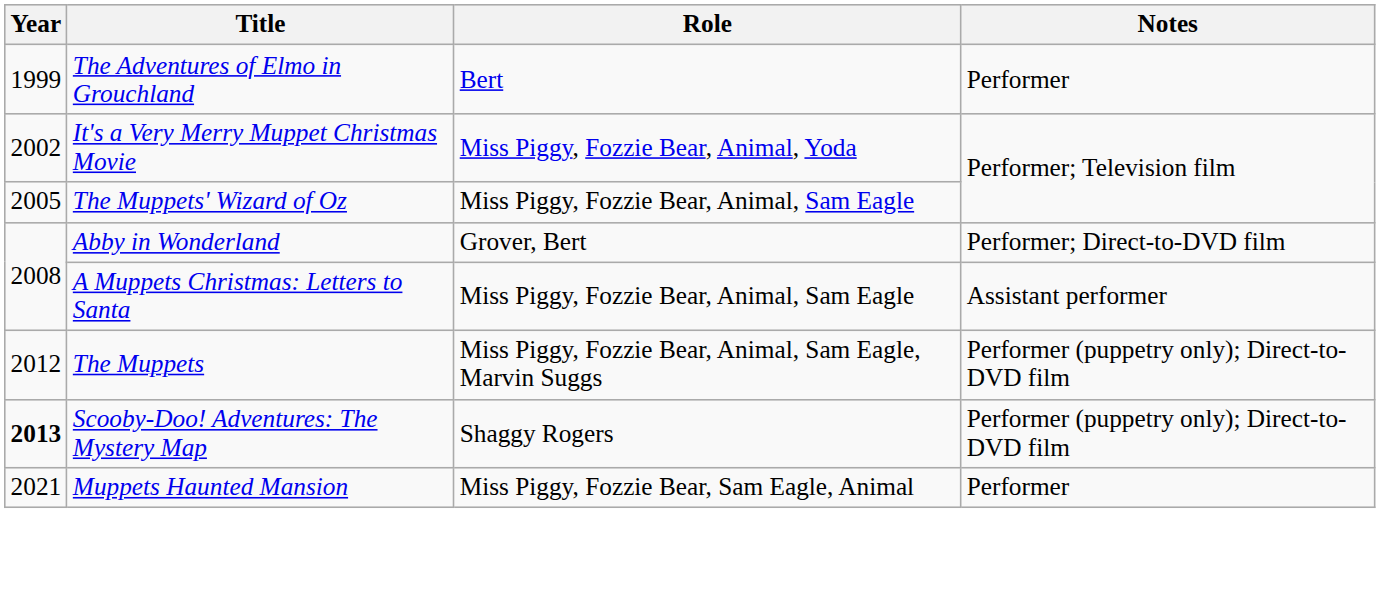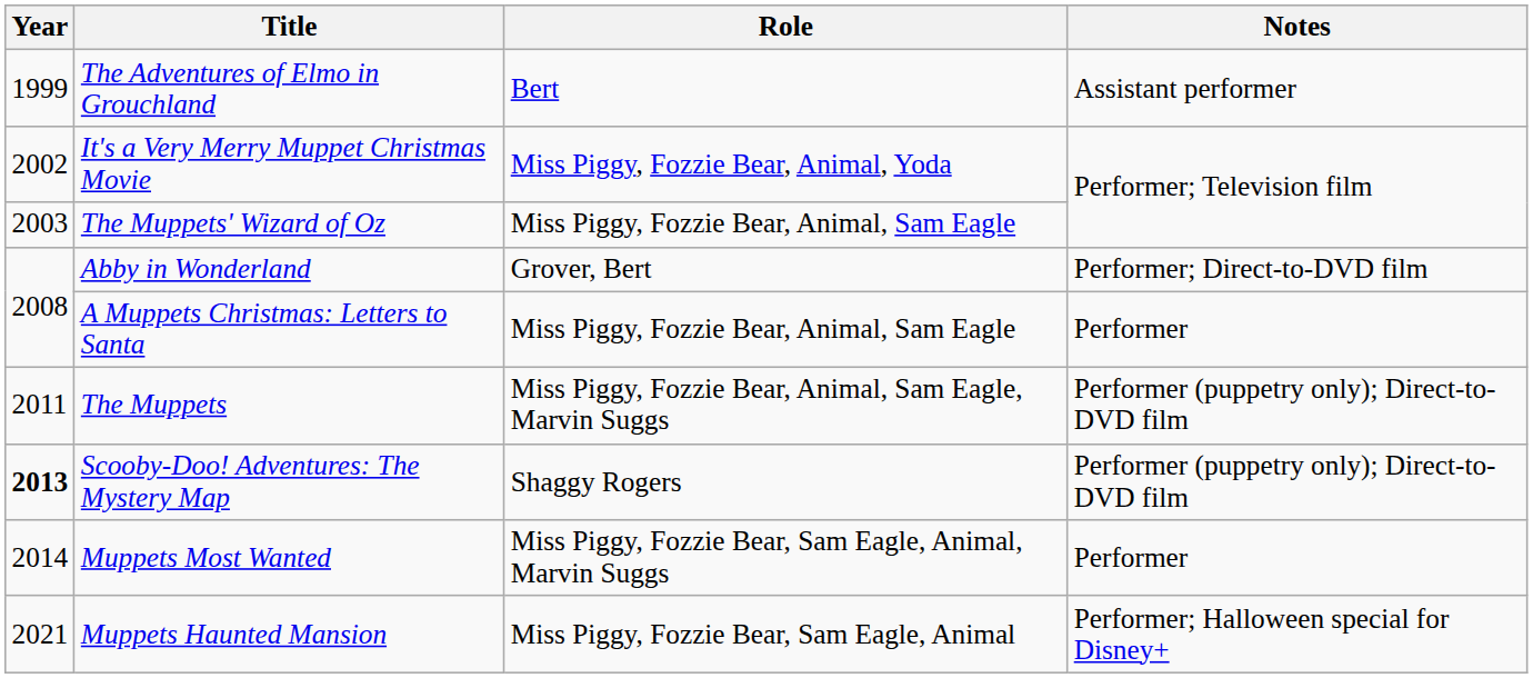 <table class="wikitable">
 <tr>
 <th>Year</th>
 <th>Title</th>
 <th>Role</th>
 <th>Notes</th>
 </tr>
 <tr>
 <td>1999</td>
 <td><em><a href='#'>The Adventures of Elmo in Grouchland</a></em></td>
 <td><a href='#'>Bert</a></td>
-<td>Performer</td>
+<td>Assistant performer</td>
 </tr>
 <tr>
 <td>2002</td>
 <td><em><a href='#'>It's a Very Merry Muppet Christmas Movie</a></em></td>
 <td><a href='#'>Miss Piggy</a>, <a href='#'>Fozzie Bear</a>, <a href='#'>Animal</a>, <a href='#'>Yoda</a></td>
 <td rowspan="2">Performer; Television film</td>
 </tr>
 <tr>
-<td>2005</td>
+<td>2003</td>
 <td><em><a href='#'>The Muppets' Wizard of Oz</a></em></td>
 <td>Miss Piggy, Fozzie Bear, Animal, <a href='#'>Sam Eagle</a></td>
 </tr>
 <tr>
 <td rowspan="2">2008</td>
 <td><em><a href='#'>Abby in Wonderland</a></em></td>
 <td>Grover, Bert</td>
 <td>Performer; Direct-to-DVD film</td>
 </tr>
 <tr>
 <td><em><a href='#'>A Muppets Christmas: Letters to Santa</a></em></td>
 <td>Miss Piggy, Fozzie Bear, Animal, Sam Eagle</td>
-<td>Assistant performer</td>
+<td>Performer</td>
 </tr>
 <tr>
-<td>2012</td>
+<td>2011</td>
 <td><em><a href='#'>The Muppets</a></em></td>
 <td>Miss Piggy, Fozzie Bear, Animal, Sam Eagle, Marvin Suggs</td>
 <td>Performer (puppetry only); Direct-to-DVD film</td>
 </tr>
 <tr>
 <td><strong>2013</strong></td>
 <td><em><a href='#'>Scooby-Doo! Adventures: The Mystery Map</a></em></td>
 <td>Shaggy Rogers</td>
 <td>Performer (puppetry only); Direct-to-DVD film</td>
 </tr>
 <tr>
+<td>2014</td>
+<td><em><a href='#'>Muppets Most Wanted</a></em></td>
+<td>Miss Piggy, Fozzie Bear, Sam Eagle, Animal, Marvin Suggs</td>
+<td>Performer</td>
+</tr>
+<tr>
 <td>2021</td>
 <td><em><a href='#'>Muppets Haunted Mansion</a></em></td>
 <td>Miss Piggy, Fozzie Bear, Sam Eagle, Animal</td>
-<td>Performer</td>
+<td>Performer; Halloween special for <a href='#'>Disney+</a></td>
 </tr>
 </table>
